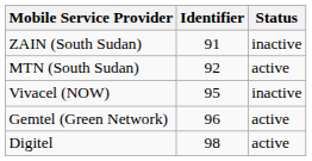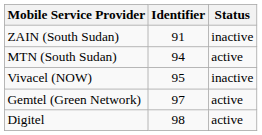 <table class="wikitable sortable">
 <tr>
 <th>Mobile Service Provider</th>
 <th>Identifier</th>
 <th>Status</th>
 </tr>
 <tr>
 <td>ZAIN (South Sudan)</td>
 <td align="center">91</td>
 <td>inactive</td>
 </tr>
 <tr>
 <td>MTN (South Sudan)</td>
-<td align="center">92</td>
+<td align="center">94</td>
 <td>active</td>
 </tr>
 <tr>
 <td>Vivacel (NOW)</td>
 <td align="center">95</td>
 <td>inactive</td>
 </tr>
 <tr>
 <td>Gemtel (Green Network)</td>
-<td align="center">96</td>
+<td align="center">97</td>
 <td>active</td>
 </tr>
 <tr>
 <td>Digitel</td>
 <td align="center">98</td>
 <td>active</td>
 </tr>
 </table>
